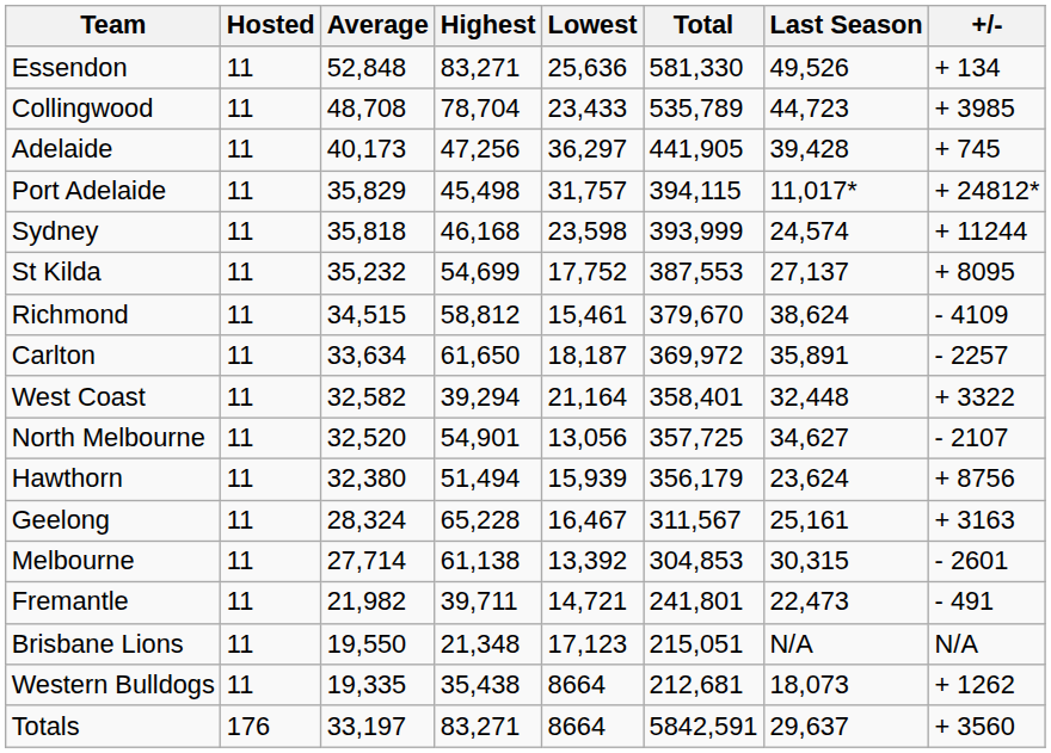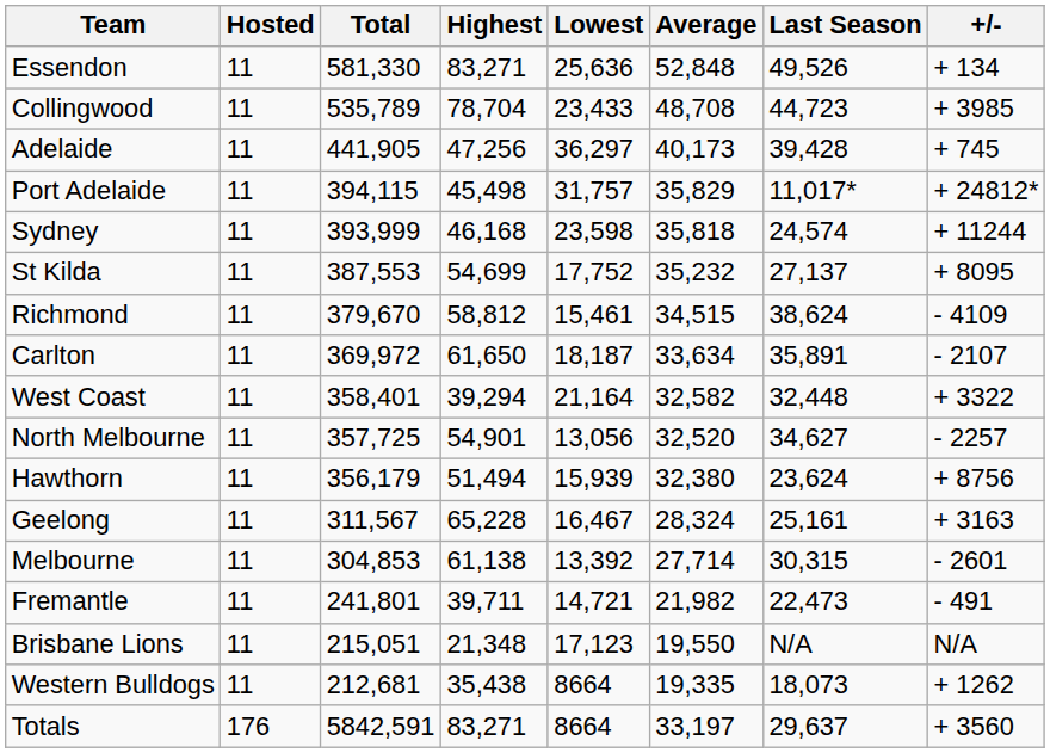 <table class="wikitable sortable">
 <tr>
 <th>Team</th>
 <th>Hosted</th>
-<th>Average</th>
+<th>Total</th>
 <th>Highest</th>
 <th>Lowest</th>
-<th>Total</th>
+<th>Average</th>
 <th>Last Season</th>
 <th>+/-</th>
 </tr>
 <tr>
 <td>Essendon</td>
 <td>11</td>
-<td>52,848</td>
+<td>581,330</td>
 <td>83,271</td>
 <td>25,636</td>
-<td>581,330</td>
+<td>52,848</td>
 <td>49,526</td>
 <td>+ 134</td>
 </tr>
 <tr>
 <td>Collingwood</td>
 <td>11</td>
-<td>48,708</td>
+<td>535,789</td>
 <td>78,704</td>
 <td>23,433</td>
-<td>535,789</td>
+<td>48,708</td>
 <td>44,723</td>
 <td>+ 3985</td>
 </tr>
 <tr>
 <td>Adelaide</td>
 <td>11</td>
-<td>40,173</td>
+<td>441,905</td>
 <td>47,256</td>
 <td>36,297</td>
-<td>441,905</td>
+<td>40,173</td>
 <td>39,428</td>
 <td>+ 745</td>
 </tr>
 <tr>
 <td>Port Adelaide</td>
 <td>11</td>
-<td>35,829</td>
+<td>394,115</td>
 <td>45,498</td>
 <td>31,757</td>
-<td>394,115</td>
+<td>35,829</td>
 <td>11,017*</td>
 <td>+ 24812*</td>
 </tr>
 <tr>
 <td>Sydney</td>
 <td>11</td>
-<td>35,818</td>
+<td>393,999</td>
 <td>46,168</td>
 <td>23,598</td>
-<td>393,999</td>
+<td>35,818</td>
 <td>24,574</td>
 <td>+ 11244</td>
 </tr>
 <tr>
 <td>St Kilda</td>
 <td>11</td>
-<td>35,232</td>
+<td>387,553</td>
 <td>54,699</td>
 <td>17,752</td>
-<td>387,553</td>
+<td>35,232</td>
 <td>27,137</td>
 <td>+ 8095</td>
 </tr>
 <tr>
 <td>Richmond</td>
 <td>11</td>
-<td>34,515</td>
+<td>379,670</td>
 <td>58,812</td>
 <td>15,461</td>
-<td>379,670</td>
+<td>34,515</td>
 <td>38,624</td>
 <td>- 4109</td>
 </tr>
 <tr>
 <td>Carlton</td>
 <td>11</td>
-<td>33,634</td>
+<td>369,972</td>
 <td>61,650</td>
 <td>18,187</td>
-<td>369,972</td>
+<td>33,634</td>
 <td>35,891</td>
-<td>- 2257</td>
+<td>- 2107</td>
 </tr>
 <tr>
 <td>West Coast</td>
 <td>11</td>
-<td>32,582</td>
+<td>358,401</td>
 <td>39,294</td>
 <td>21,164</td>
-<td>358,401</td>
+<td>32,582</td>
 <td>32,448</td>
 <td>+ 3322</td>
 </tr>
 <tr>
 <td>North Melbourne</td>
 <td>11</td>
-<td>32,520</td>
+<td>357,725</td>
 <td>54,901</td>
 <td>13,056</td>
-<td>357,725</td>
+<td>32,520</td>
 <td>34,627</td>
-<td>- 2107</td>
+<td>- 2257</td>
 </tr>
 <tr>
 <td>Hawthorn</td>
 <td>11</td>
-<td>32,380</td>
+<td>356,179</td>
 <td>51,494</td>
 <td>15,939</td>
-<td>356,179</td>
+<td>32,380</td>
 <td>23,624</td>
 <td>+ 8756</td>
 </tr>
 <tr>
 <td>Geelong</td>
 <td>11</td>
-<td>28,324</td>
+<td>311,567</td>
 <td>65,228</td>
 <td>16,467</td>
-<td>311,567</td>
+<td>28,324</td>
 <td>25,161</td>
 <td>+ 3163</td>
 </tr>
 <tr>
 <td>Melbourne</td>
 <td>11</td>
-<td>27,714</td>
+<td>304,853</td>
 <td>61,138</td>
 <td>13,392</td>
-<td>304,853</td>
+<td>27,714</td>
 <td>30,315</td>
 <td>- 2601</td>
 </tr>
 <tr>
 <td>Fremantle</td>
 <td>11</td>
-<td>21,982</td>
+<td>241,801</td>
 <td>39,711</td>
 <td>14,721</td>
-<td>241,801</td>
+<td>21,982</td>
 <td>22,473</td>
 <td>- 491</td>
 </tr>
 <tr>
 <td>Brisbane Lions</td>
 <td>11</td>
-<td>19,550</td>
+<td>215,051</td>
 <td>21,348</td>
 <td>17,123</td>
-<td>215,051</td>
+<td>19,550</td>
 <td>N/A</td>
 <td>N/A</td>
 </tr>
 <tr>
 <td>Western Bulldogs</td>
 <td>11</td>
-<td>19,335</td>
+<td>212,681</td>
 <td>35,438</td>
 <td>8664</td>
-<td>212,681</td>
+<td>19,335</td>
 <td>18,073</td>
 <td>+ 1262</td>
 </tr>
 <tr>
 <td>Totals</td>
 <td>176</td>
-<td>33,197</td>
+<td>5842,591</td>
 <td>83,271</td>
 <td>8664</td>
-<td>5842,591</td>
+<td>33,197</td>
 <td>29,637</td>
 <td>+ 3560</td>
 </tr>
 </table>
